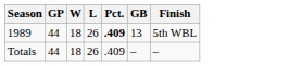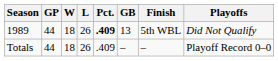 <table class="wikitable">
 <tr>
 <th>Season</th>
 <th>GP</th>
 <th>W</th>
 <th>L</th>
 <th>Pct.</th>
 <th>GB</th>
 <th>Finish</th>
+<th>Playoffs</th>
 </tr>
 <tr>
 <td>1989</td>
 <td>44</td>
 <td>18</td>
 <td>26</td>
 <td><strong>.409</strong></td>
 <td>13</td>
 <td>5th WBL</td>
+<td><em>Did Not Qualify</em></td>
 </tr>
 <tr>
 <td>Totals</td>
 <td>44</td>
 <td>18</td>
 <td>26</td>
 <td>.409</td>
 <td>–</td>
 <td>–</td>
+<td>Playoff Record 0–0</td>
 </tr>
 </table>
